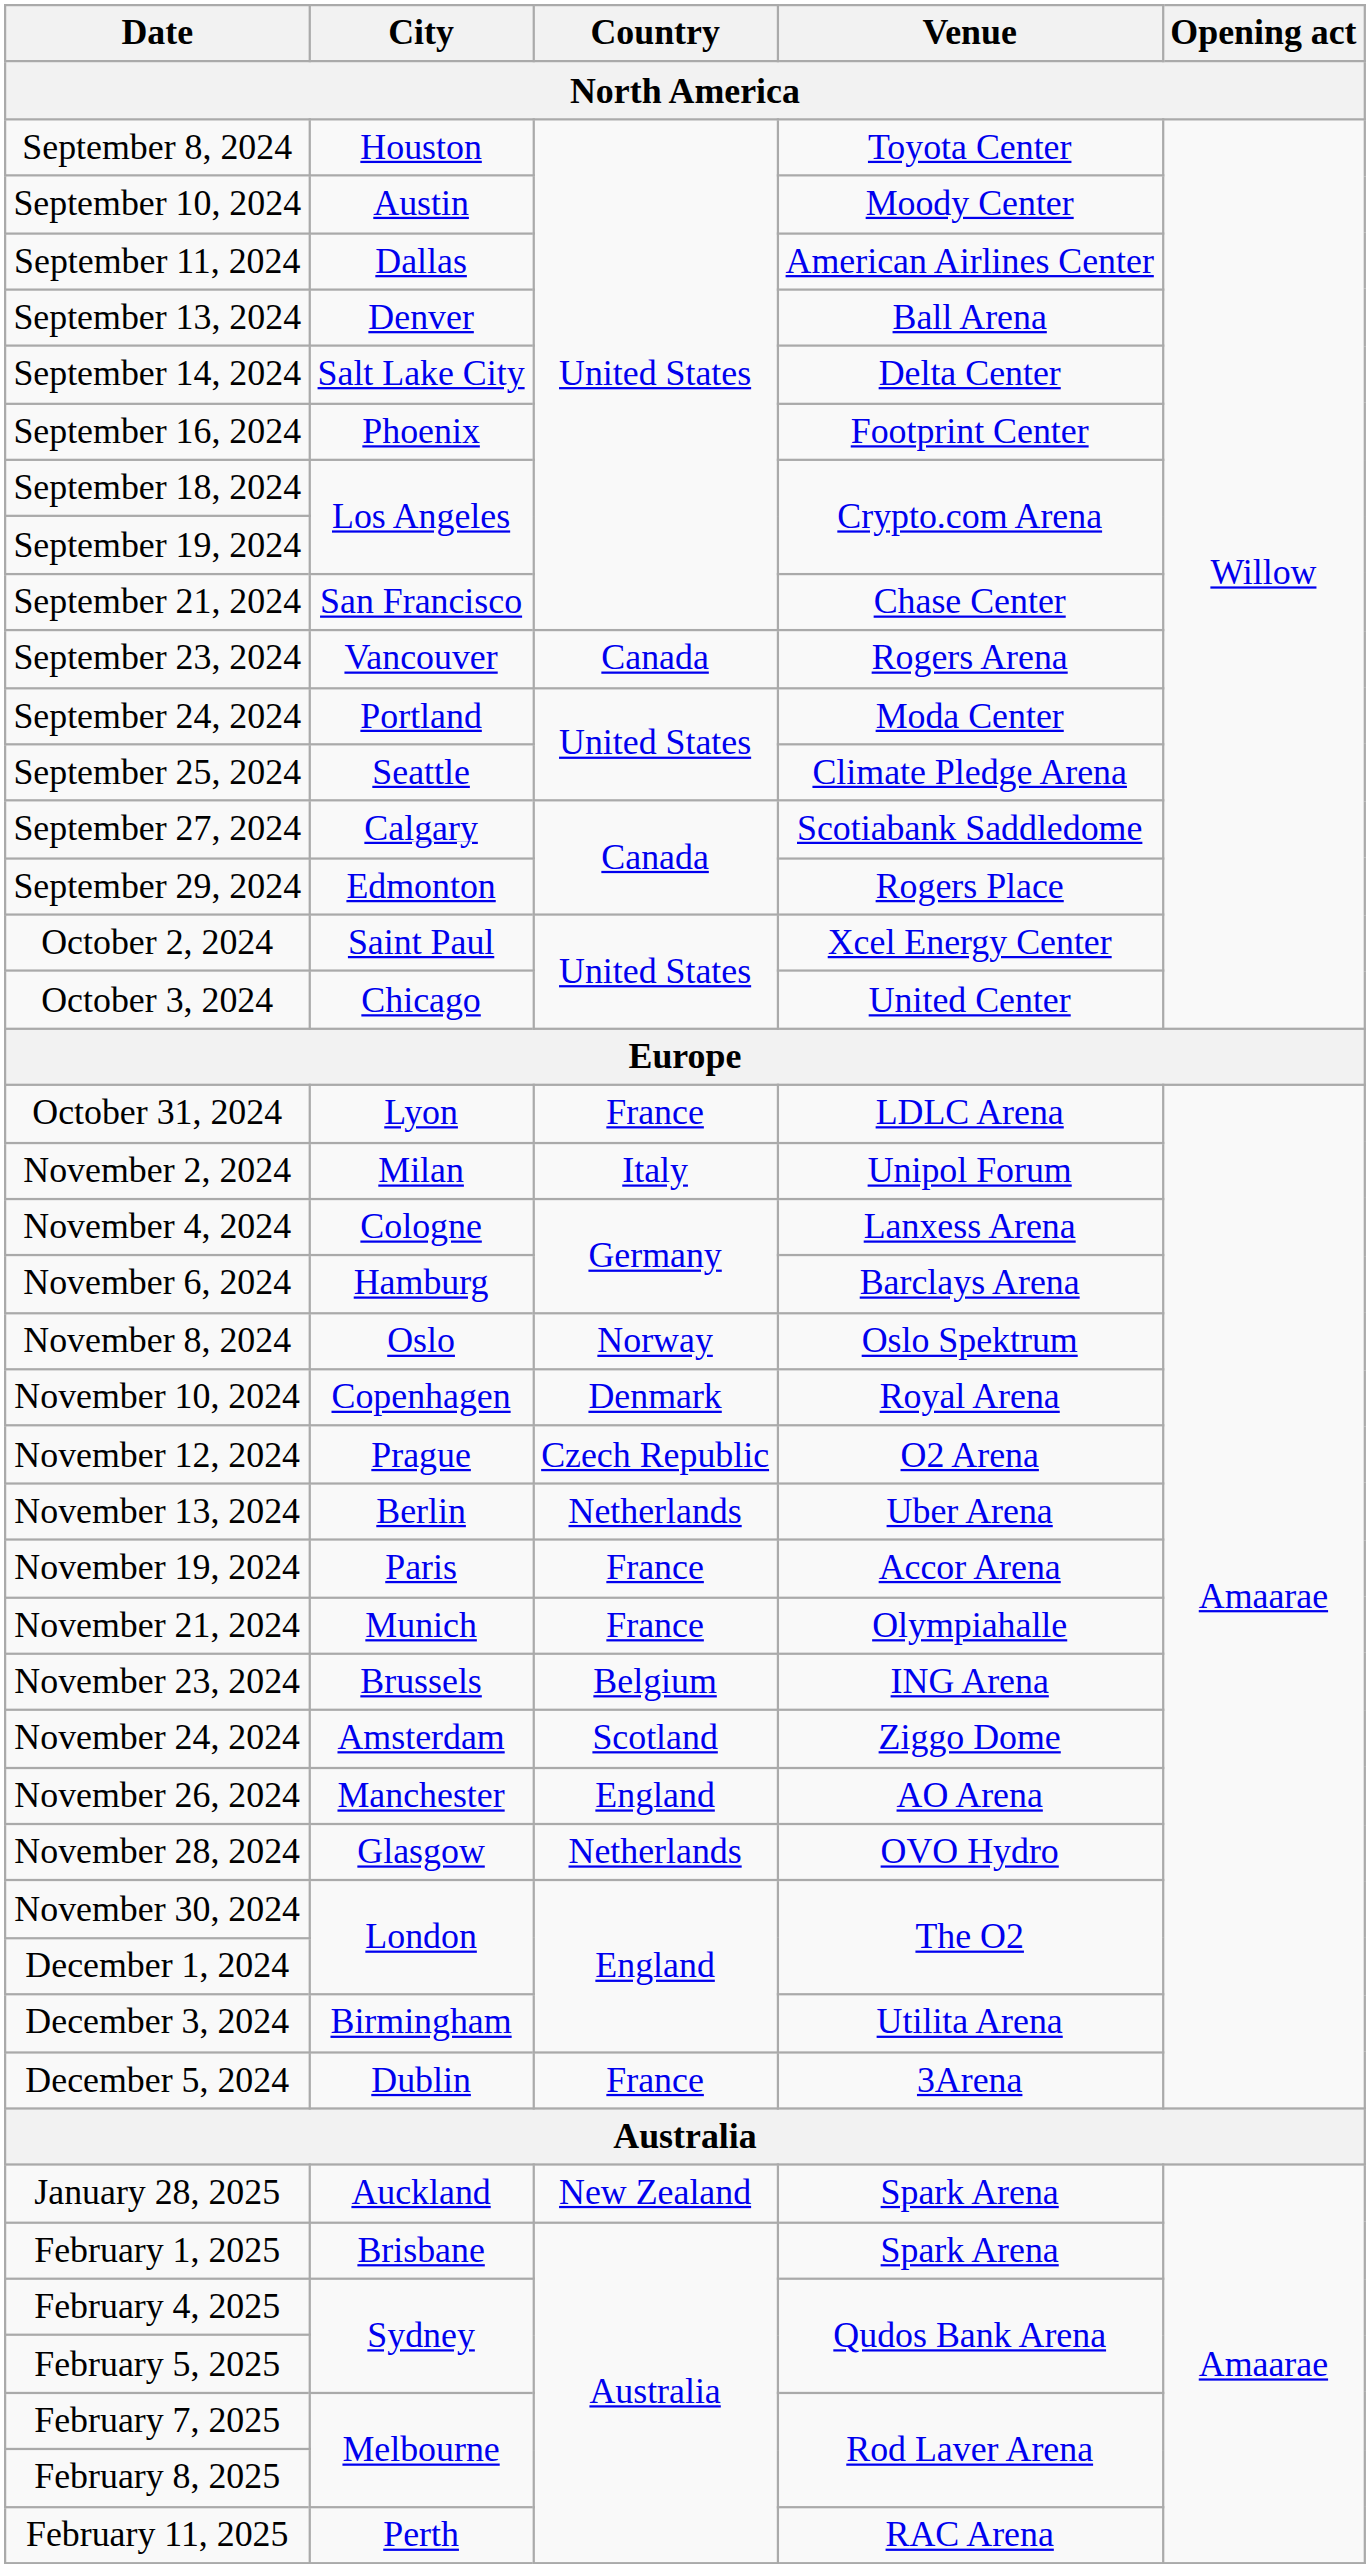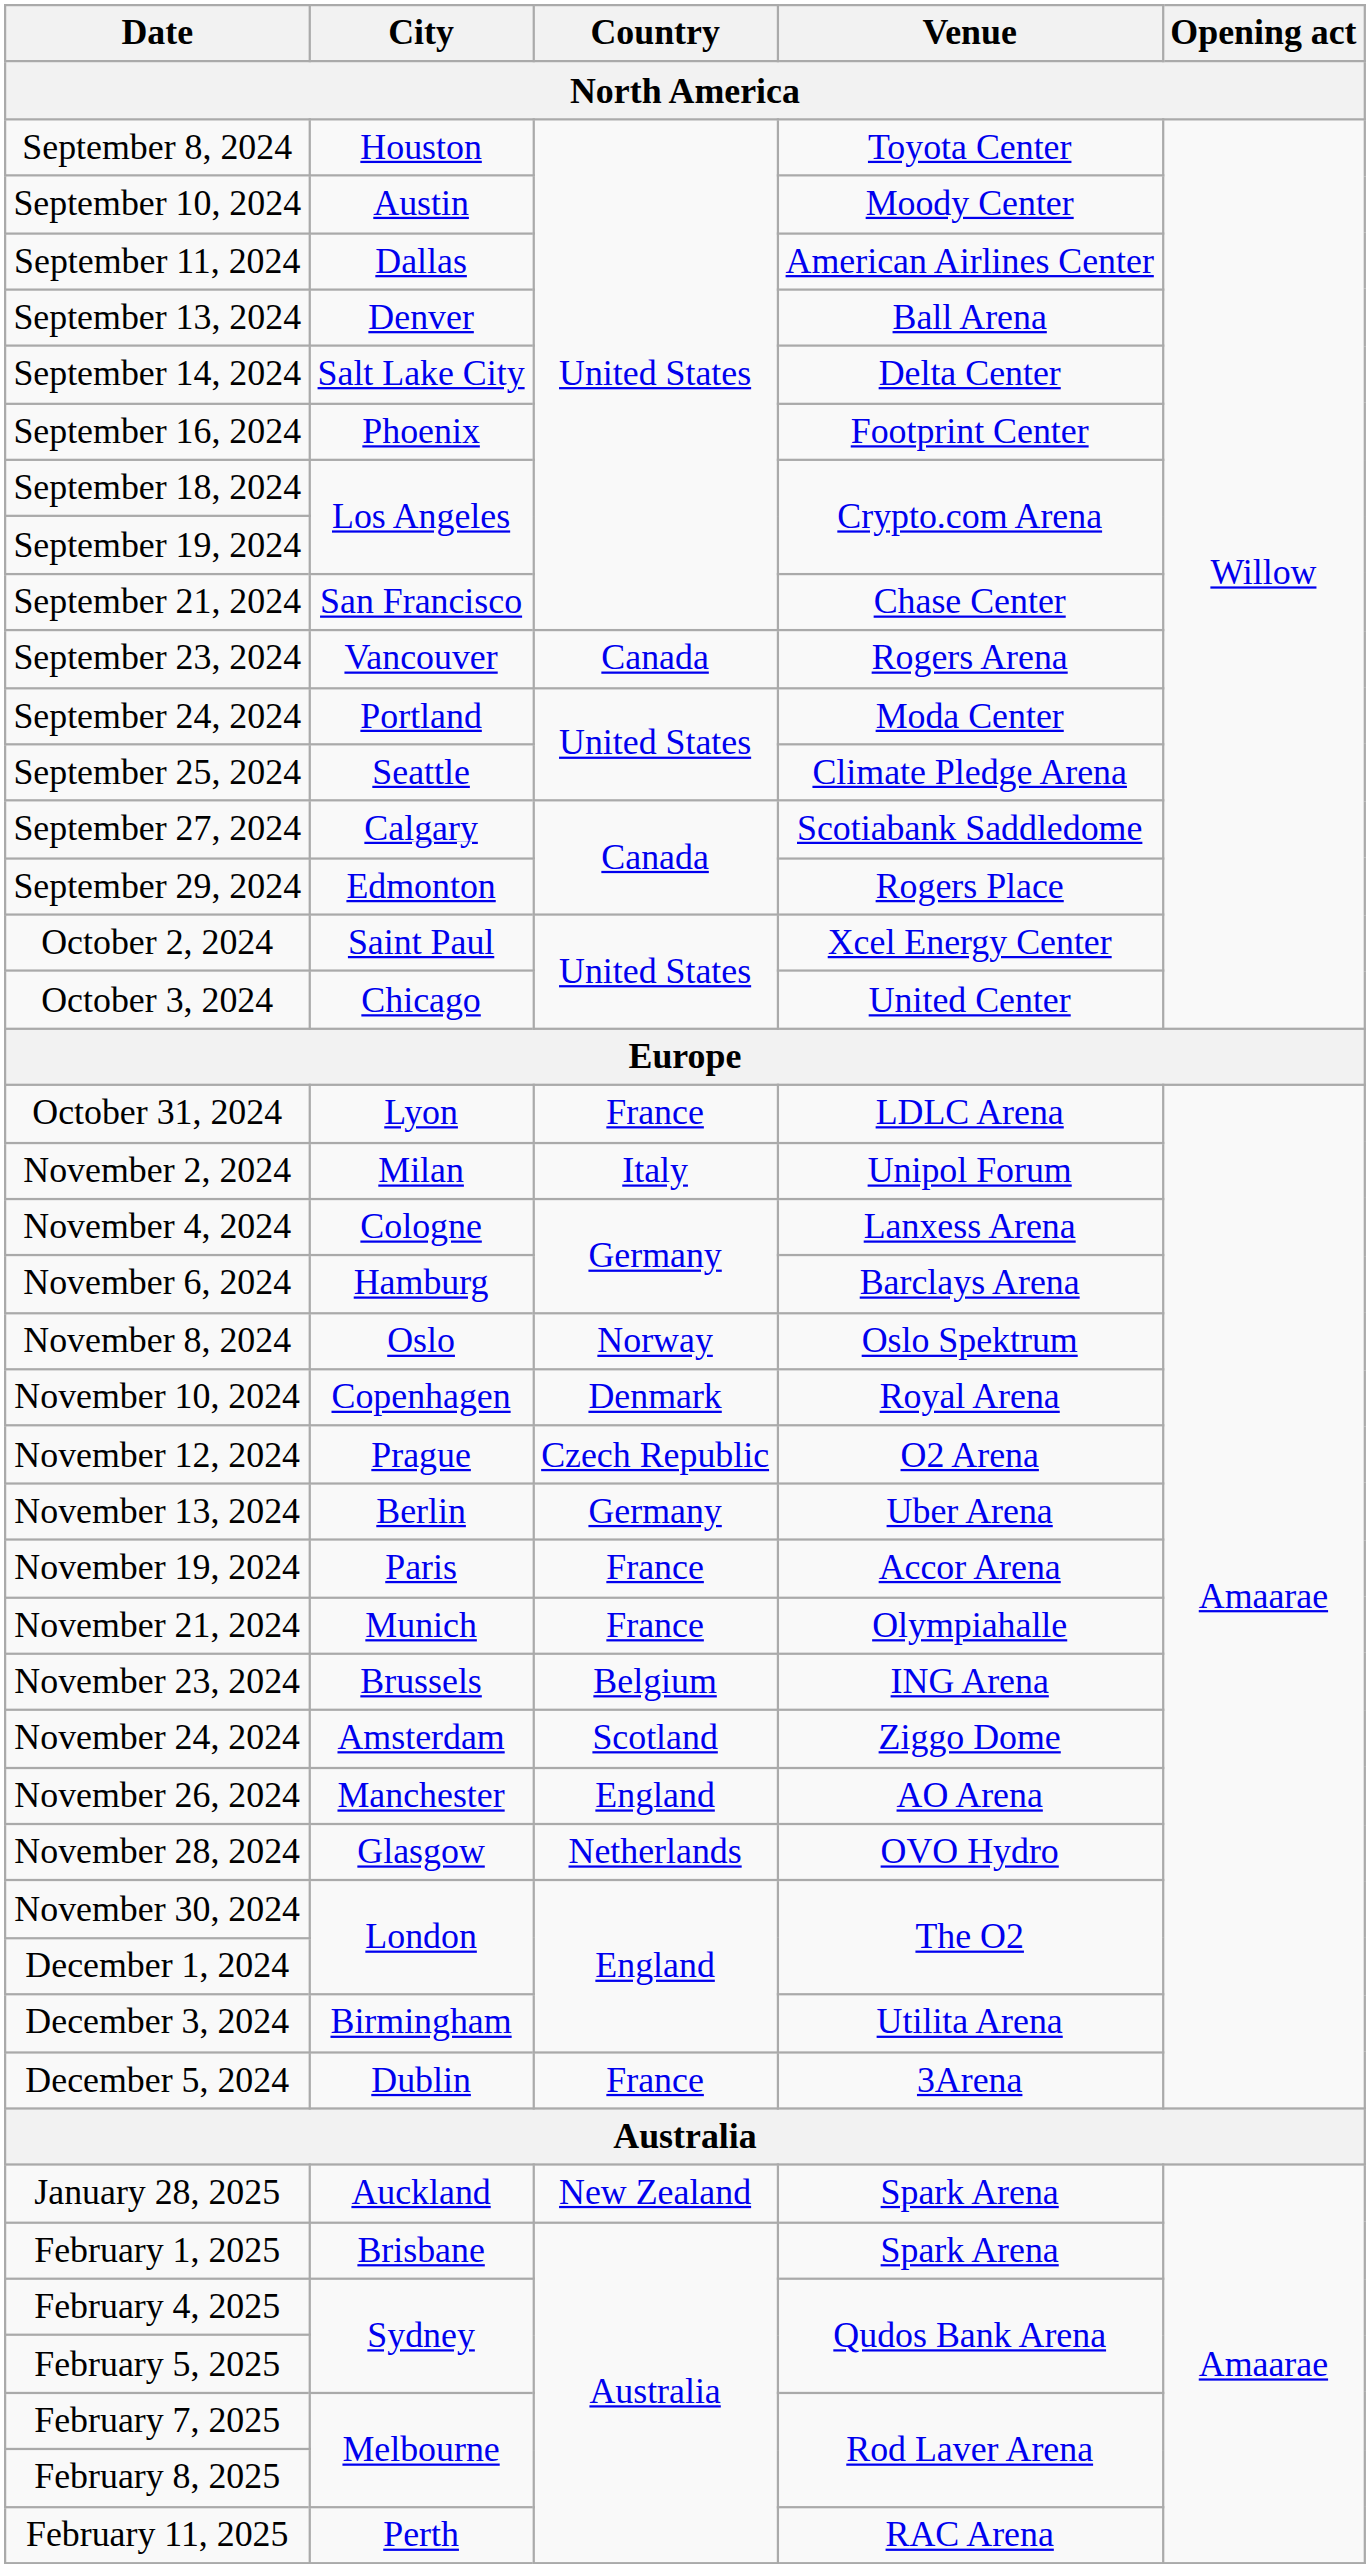 <table class="wikitable" style="text-align:center;">
 <tr>
 <th>Date</th>
 <th>City</th>
 <th>Country</th>
 <th>Venue</th>
 <th>Opening act</th>
 </tr>
 <tr>
 <th colspan="5">North America</th>
 </tr>
 <tr>
 <td>September 8, 2024</td>
 <td><a href='#'>Houston</a></td>
 <td rowspan="9"><a href='#'>United States</a></td>
 <td><a href='#'>Toyota Center</a></td>
 <td rowspan="16"><a href='#'>Willow</a></td>
 </tr>
 <tr>
 <td>September 10, 2024</td>
 <td><a href='#'>Austin</a></td>
 <td><a href='#'>Moody Center</a></td>
 </tr>
 <tr>
 <td>September 11, 2024</td>
 <td><a href='#'>Dallas</a></td>
 <td><a href='#'>American Airlines Center</a></td>
 </tr>
 <tr>
 <td>September 13, 2024</td>
 <td><a href='#'>Denver</a></td>
 <td><a href='#'>Ball Arena</a></td>
 </tr>
 <tr>
 <td>September 14, 2024</td>
 <td><a href='#'>Salt Lake City</a></td>
 <td><a href='#'>Delta Center</a></td>
 </tr>
 <tr>
 <td>September 16, 2024</td>
 <td><a href='#'>Phoenix</a></td>
 <td><a href='#'>Footprint Center</a></td>
 </tr>
 <tr>
 <td>September 18, 2024</td>
 <td rowspan="2"><a href='#'>Los Angeles</a></td>
 <td rowspan="2"><a href='#'>Crypto.com Arena</a></td>
 </tr>
 <tr>
 <td>September 19, 2024</td>
 </tr>
 <tr>
 <td>September 21, 2024</td>
 <td><a href='#'>San Francisco</a></td>
 <td><a href='#'>Chase Center</a></td>
 </tr>
 <tr>
 <td>September 23, 2024</td>
 <td><a href='#'>Vancouver</a></td>
 <td><a href='#'>Canada</a></td>
 <td><a href='#'>Rogers Arena</a></td>
 </tr>
 <tr>
 <td>September 24, 2024</td>
 <td><a href='#'>Portland</a></td>
 <td rowspan="2"><a href='#'>United States</a></td>
 <td><a href='#'>Moda Center</a></td>
 </tr>
 <tr>
 <td>September 25, 2024</td>
 <td><a href='#'>Seattle</a></td>
 <td><a href='#'>Climate Pledge Arena</a></td>
 </tr>
 <tr>
 <td>September 27, 2024</td>
 <td><a href='#'>Calgary</a></td>
 <td rowspan="2"><a href='#'>Canada</a></td>
 <td><a href='#'>Scotiabank Saddledome</a></td>
 </tr>
 <tr>
 <td>September 29, 2024</td>
 <td><a href='#'>Edmonton</a></td>
 <td><a href='#'>Rogers Place</a></td>
 </tr>
 <tr>
 <td>October 2, 2024</td>
 <td><a href='#'>Saint Paul</a></td>
 <td rowspan="2"><a href='#'>United States</a></td>
 <td><a href='#'>Xcel Energy Center</a></td>
 </tr>
 <tr>
 <td>October 3, 2024</td>
 <td><a href='#'>Chicago</a></td>
 <td><a href='#'>United Center</a></td>
 </tr>
 <tr>
 <th colspan="5">Europe</th>
 </tr>
 <tr>
 <td>October 31, 2024</td>
 <td><a href='#'>Lyon</a></td>
 <td><a href='#'>France</a></td>
 <td><a href='#'>LDLC Arena</a></td>
 <td rowspan="18"><a href='#'>Amaarae</a></td>
 </tr>
 <tr>
 <td>November 2, 2024</td>
 <td><a href='#'>Milan</a></td>
 <td><a href='#'>Italy</a></td>
 <td><a href='#'>Unipol Forum</a></td>
 </tr>
 <tr>
 <td>November 4, 2024</td>
 <td><a href='#'>Cologne</a></td>
 <td rowspan="2"><a href='#'>Germany</a></td>
 <td><a href='#'>Lanxess Arena</a></td>
 </tr>
 <tr>
 <td>November 6, 2024</td>
 <td><a href='#'>Hamburg</a></td>
 <td><a href='#'>Barclays Arena</a></td>
 </tr>
 <tr>
 <td>November 8, 2024</td>
 <td><a href='#'>Oslo</a></td>
 <td><a href='#'>Norway</a></td>
 <td><a href='#'>Oslo Spektrum</a></td>
 </tr>
 <tr>
 <td>November 10, 2024</td>
 <td><a href='#'>Copenhagen</a></td>
 <td><a href='#'>Denmark</a></td>
 <td><a href='#'>Royal Arena</a></td>
 </tr>
 <tr>
 <td>November 12, 2024</td>
 <td><a href='#'>Prague</a></td>
 <td><a href='#'>Czech Republic</a></td>
 <td><a href='#'>O2 Arena</a></td>
 </tr>
 <tr>
 <td>November 13, 2024</td>
 <td><a href='#'>Berlin</a></td>
-<td><a href='#'>Netherlands</a></td>
+<td><a href='#'>Germany</a></td>
 <td><a href='#'>Uber Arena</a></td>
 </tr>
 <tr>
 <td>November 19, 2024</td>
 <td><a href='#'>Paris</a></td>
 <td><a href='#'>France</a></td>
 <td><a href='#'>Accor Arena</a></td>
 </tr>
 <tr>
 <td>November 21, 2024</td>
 <td><a href='#'>Munich</a></td>
 <td><a href='#'>France</a></td>
 <td><a href='#'>Olympiahalle</a></td>
 </tr>
 <tr>
 <td>November 23, 2024</td>
 <td><a href='#'>Brussels</a></td>
 <td><a href='#'>Belgium</a></td>
 <td><a href='#'>ING Arena</a></td>
 </tr>
 <tr>
 <td>November 24, 2024</td>
 <td><a href='#'>Amsterdam</a></td>
 <td><a href='#'>Scotland</a></td>
 <td><a href='#'>Ziggo Dome</a></td>
 </tr>
 <tr>
 <td>November 26, 2024</td>
 <td><a href='#'>Manchester</a></td>
 <td><a href='#'>England</a></td>
 <td><a href='#'>AO Arena</a></td>
 </tr>
 <tr>
 <td>November 28, 2024</td>
 <td><a href='#'>Glasgow</a></td>
 <td><a href='#'>Netherlands</a></td>
 <td><a href='#'>OVO Hydro</a></td>
 </tr>
 <tr>
 <td>November 30, 2024</td>
 <td rowspan="2"><a href='#'>London</a></td>
 <td rowspan="3"><a href='#'>England</a></td>
 <td rowspan="2"><a href='#'>The O2</a></td>
 </tr>
 <tr>
 <td>December 1, 2024</td>
 </tr>
 <tr>
 <td>December 3, 2024</td>
 <td><a href='#'>Birmingham</a></td>
 <td><a href='#'>Utilita Arena</a></td>
 </tr>
 <tr>
 <td>December 5, 2024</td>
 <td><a href='#'>Dublin</a></td>
 <td><a href='#'>France</a></td>
 <td><a href='#'>3Arena</a></td>
 </tr>
 <tr>
 <th colspan="5">Australia</th>
 </tr>
 <tr>
 <td>January 28, 2025</td>
 <td><a href='#'>Auckland</a></td>
 <td><a href='#'>New Zealand</a></td>
 <td><a href='#'>Spark Arena</a></td>
 <td rowspan="7"><a href='#'>Amaarae</a></td>
 </tr>
 <tr>
 <td>February 1, 2025</td>
 <td><a href='#'>Brisbane</a></td>
 <td rowspan="6"><a href='#'>Australia</a></td>
 <td><a href='#'>Spark Arena</a></td>
 </tr>
 <tr>
 <td>February 4, 2025</td>
 <td rowspan="2"><a href='#'>Sydney</a></td>
 <td rowspan="2"><a href='#'>Qudos Bank Arena</a></td>
 </tr>
 <tr>
 <td>February 5, 2025</td>
 </tr>
 <tr>
 <td>February 7, 2025</td>
 <td rowspan="2"><a href='#'>Melbourne</a></td>
 <td rowspan="2"><a href='#'>Rod Laver Arena</a></td>
 </tr>
 <tr>
 <td>February 8, 2025</td>
 </tr>
 <tr>
 <td>February 11, 2025</td>
 <td><a href='#'>Perth</a></td>
 <td><a href='#'>RAC Arena</a></td>
 </tr>
 </table>
